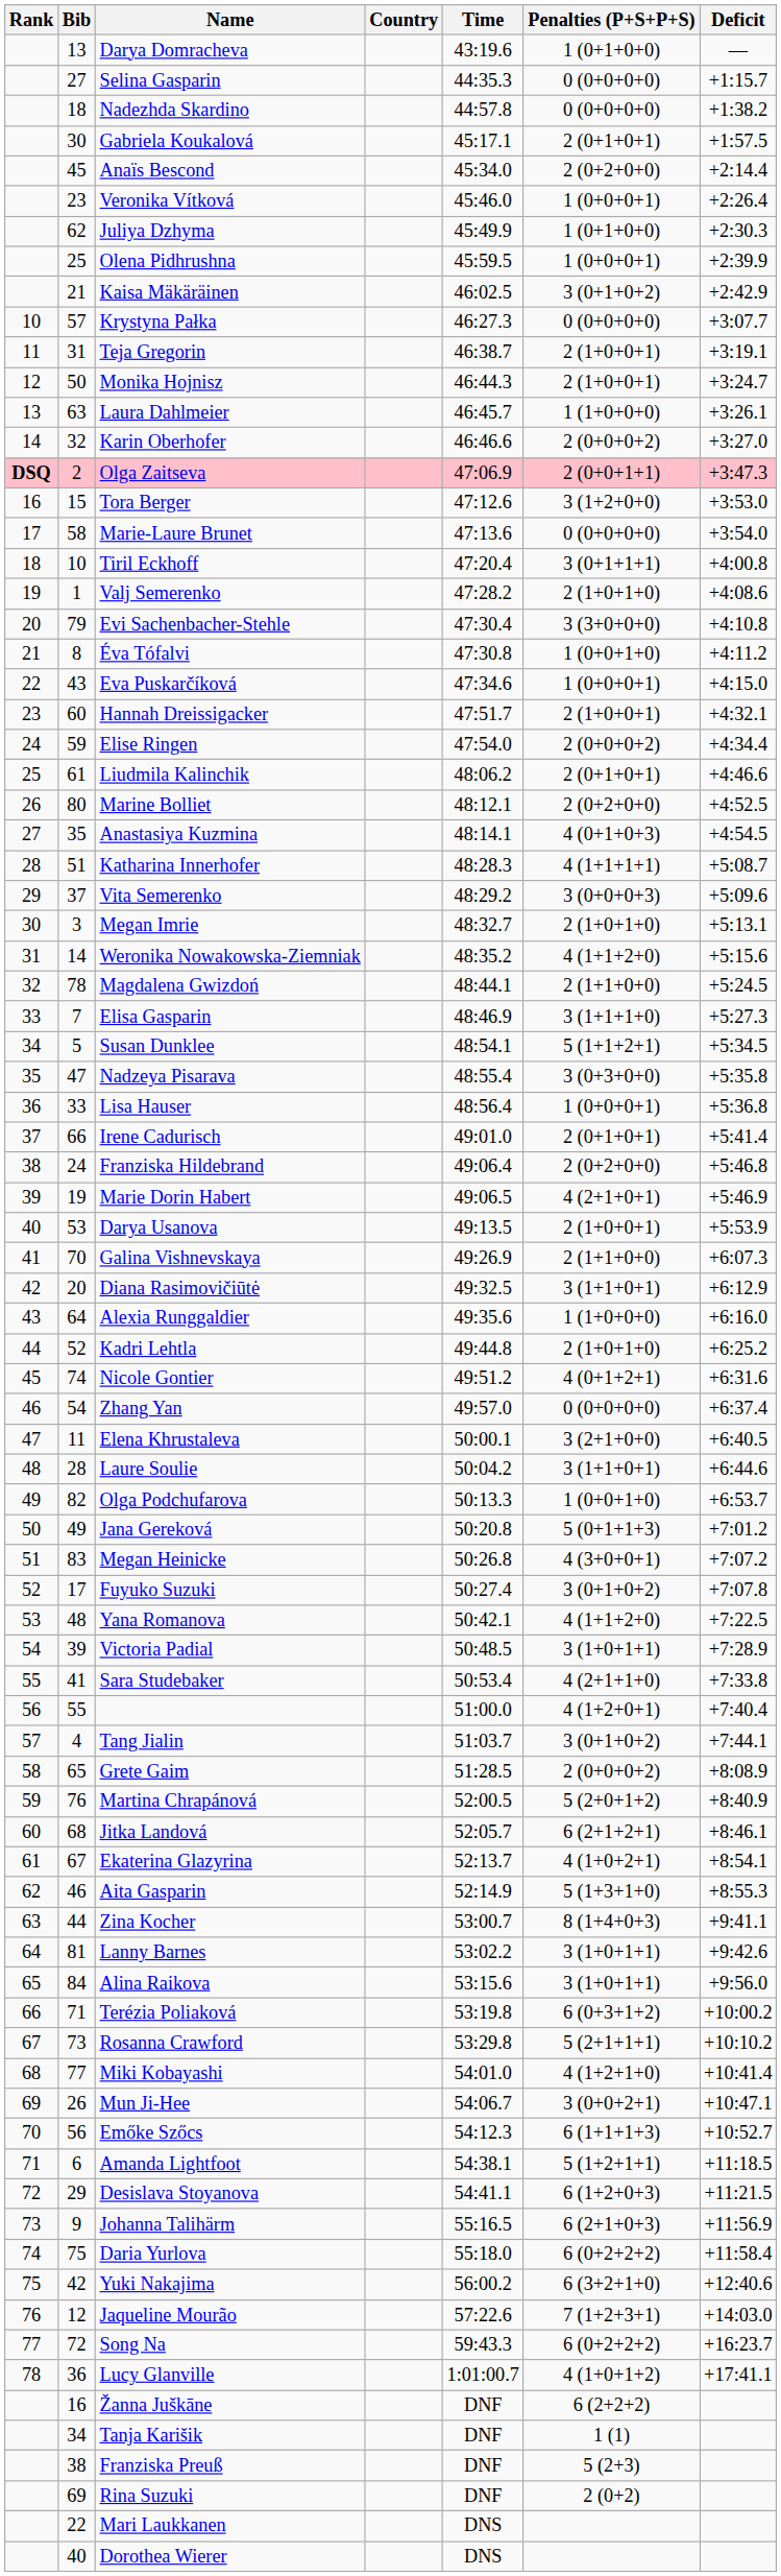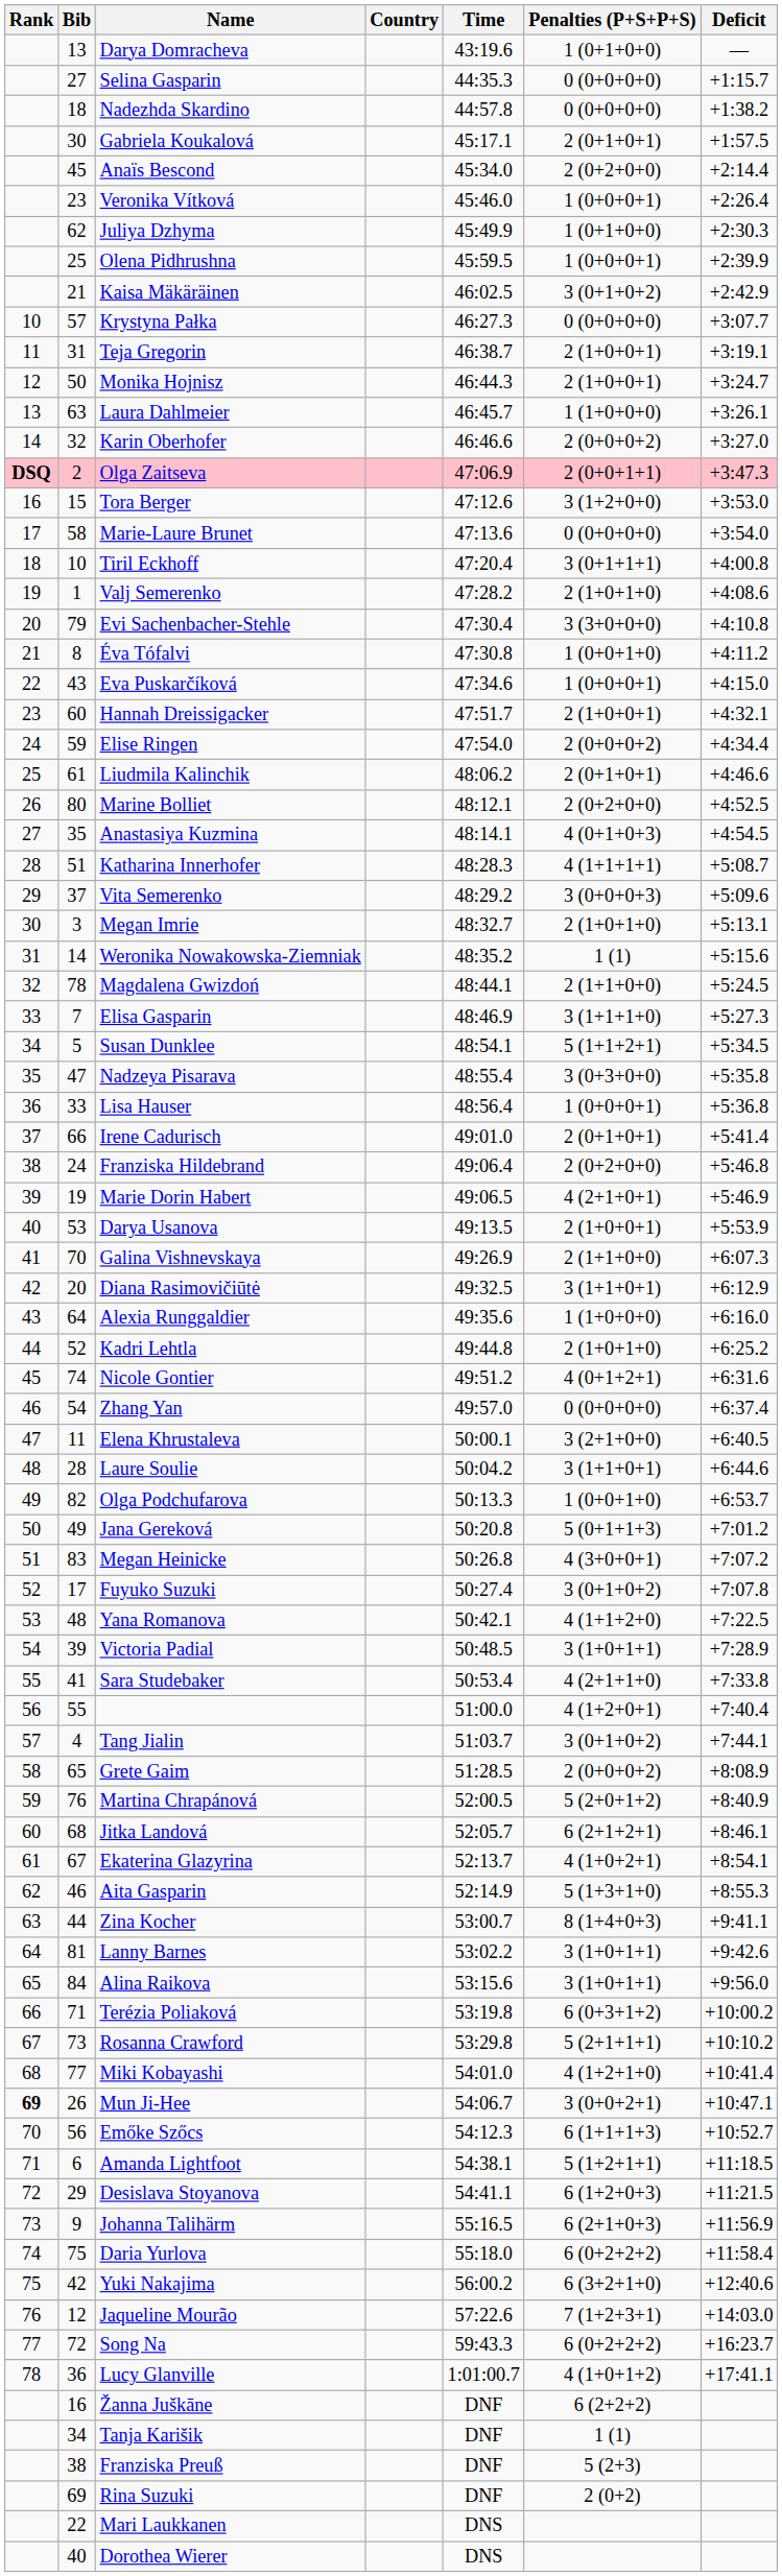 <table class="wikitable sortable" style="text-align:center">
 <tr>
 <th>Rank</th>
 <th>Bib</th>
 <th>Name</th>
 <th>Country</th>
 <th>Time</th>
 <th>Penalties (P+S+P+S)</th>
 <th>Deficit</th>
 </tr>
 <tr>
 <td></td>
 <td>13</td>
 <td align=left><a href='#'>Darya Domracheva</a></td>
 <td align=left></td>
 <td>43:19.6</td>
 <td>1 (0+1+0+0)</td>
 <td>—</td>
 </tr>
 <tr>
 <td></td>
 <td>27</td>
 <td align=left><a href='#'>Selina Gasparin</a></td>
 <td align=left></td>
 <td>44:35.3</td>
 <td>0 (0+0+0+0)</td>
 <td>+1:15.7</td>
 </tr>
 <tr>
 <td></td>
 <td>18</td>
 <td align=left><a href='#'>Nadezhda Skardino</a></td>
 <td align=left></td>
 <td>44:57.8</td>
 <td>0 (0+0+0+0)</td>
 <td>+1:38.2</td>
 </tr>
 <tr>
 <td></td>
 <td>30</td>
 <td align=left><a href='#'>Gabriela Koukalová</a></td>
 <td align=left></td>
 <td>45:17.1</td>
 <td>2 (0+1+0+1)</td>
 <td>+1:57.5</td>
 </tr>
 <tr>
 <td></td>
 <td>45</td>
 <td align=left><a href='#'>Anaïs Bescond</a></td>
 <td align=left></td>
 <td>45:34.0</td>
 <td>2 (0+2+0+0)</td>
 <td>+2:14.4</td>
 </tr>
 <tr>
 <td></td>
 <td>23</td>
 <td align=left><a href='#'>Veronika Vítková</a></td>
 <td align=left></td>
 <td>45:46.0</td>
 <td>1 (0+0+0+1)</td>
 <td>+2:26.4</td>
 </tr>
 <tr>
 <td></td>
 <td>62</td>
 <td align=left><a href='#'>Juliya Dzhyma</a></td>
 <td align=left></td>
 <td>45:49.9</td>
 <td>1 (0+1+0+0)</td>
 <td>+2:30.3</td>
 </tr>
 <tr>
 <td></td>
 <td>25</td>
 <td align=left><a href='#'>Olena Pidhrushna</a></td>
 <td align=left></td>
 <td>45:59.5</td>
 <td>1 (0+0+0+1)</td>
 <td>+2:39.9</td>
 </tr>
 <tr>
 <td></td>
 <td>21</td>
 <td align=left><a href='#'>Kaisa Mäkäräinen</a></td>
 <td align=left></td>
 <td>46:02.5</td>
 <td>3 (0+1+0+2)</td>
 <td>+2:42.9</td>
 </tr>
 <tr>
 <td>10</td>
 <td>57</td>
 <td align=left><a href='#'>Krystyna Pałka</a></td>
 <td align=left></td>
 <td>46:27.3</td>
 <td>0 (0+0+0+0)</td>
 <td>+3:07.7</td>
 </tr>
 <tr>
 <td>11</td>
 <td>31</td>
 <td align=left><a href='#'>Teja Gregorin</a></td>
 <td align=left></td>
 <td>46:38.7</td>
 <td>2 (1+0+0+1)</td>
 <td>+3:19.1</td>
 </tr>
 <tr>
 <td>12</td>
 <td>50</td>
 <td align=left><a href='#'>Monika Hojnisz</a></td>
 <td align=left></td>
 <td>46:44.3</td>
 <td>2 (1+0+0+1)</td>
 <td>+3:24.7</td>
 </tr>
 <tr>
 <td>13</td>
 <td>63</td>
 <td align=left><a href='#'>Laura Dahlmeier</a></td>
 <td align=left></td>
 <td>46:45.7</td>
 <td>1 (1+0+0+0)</td>
 <td>+3:26.1</td>
 </tr>
 <tr>
 <td>14</td>
 <td>32</td>
 <td align=left><a href='#'>Karin Oberhofer</a></td>
 <td align=left></td>
 <td>46:46.6</td>
 <td>2 (0+0+0+2)</td>
 <td>+3:27.0</td>
 </tr>
 <tr bgcolor=pink>
 <td><strong>DSQ</strong></td>
 <td>2</td>
 <td align=left><a href='#'>Olga Zaitseva</a></td>
 <td align=left></td>
 <td>47:06.9</td>
 <td>2 (0+0+1+1)</td>
 <td>+3:47.3</td>
 </tr>
 <tr>
 <td>16</td>
 <td>15</td>
 <td align=left><a href='#'>Tora Berger</a></td>
 <td align=left></td>
 <td>47:12.6</td>
 <td>3 (1+2+0+0)</td>
 <td>+3:53.0</td>
 </tr>
 <tr>
 <td>17</td>
 <td>58</td>
 <td align=left><a href='#'>Marie-Laure Brunet</a></td>
 <td align=left></td>
 <td>47:13.6</td>
 <td>0 (0+0+0+0)</td>
 <td>+3:54.0</td>
 </tr>
 <tr>
 <td>18</td>
 <td>10</td>
 <td align=left><a href='#'>Tiril Eckhoff</a></td>
 <td align=left></td>
 <td>47:20.4</td>
 <td>3 (0+1+1+1)</td>
 <td>+4:00.8</td>
 </tr>
 <tr>
 <td>19</td>
 <td>1</td>
 <td align=left><a href='#'>Valj Semerenko</a></td>
 <td align=left></td>
 <td>47:28.2</td>
 <td>2 (1+0+1+0)</td>
 <td>+4:08.6</td>
 </tr>
 <tr>
 <td>20</td>
 <td>79</td>
 <td align=left><a href='#'>Evi Sachenbacher-Stehle</a></td>
 <td align=left></td>
 <td>47:30.4</td>
 <td>3 (3+0+0+0)</td>
 <td>+4:10.8</td>
 </tr>
 <tr>
 <td>21</td>
 <td>8</td>
 <td align=left><a href='#'>Éva Tófalvi</a></td>
 <td align=left></td>
 <td>47:30.8</td>
 <td>1 (0+0+1+0)</td>
 <td>+4:11.2</td>
 </tr>
 <tr>
 <td>22</td>
 <td>43</td>
 <td align=left><a href='#'>Eva Puskarčíková</a></td>
 <td align=left></td>
 <td>47:34.6</td>
 <td>1 (0+0+0+1)</td>
 <td>+4:15.0</td>
 </tr>
 <tr>
 <td>23</td>
 <td>60</td>
 <td align=left><a href='#'>Hannah Dreissigacker</a></td>
 <td align=left></td>
 <td>47:51.7</td>
 <td>2 (1+0+0+1)</td>
 <td>+4:32.1</td>
 </tr>
 <tr>
 <td>24</td>
 <td>59</td>
 <td align=left><a href='#'>Elise Ringen</a></td>
 <td align=left></td>
 <td>47:54.0</td>
 <td>2 (0+0+0+2)</td>
 <td>+4:34.4</td>
 </tr>
 <tr>
 <td>25</td>
 <td>61</td>
 <td align=left><a href='#'>Liudmila Kalinchik</a></td>
 <td align=left></td>
 <td>48:06.2</td>
 <td>2 (0+1+0+1)</td>
 <td>+4:46.6</td>
 </tr>
 <tr>
 <td>26</td>
 <td>80</td>
 <td align=left><a href='#'>Marine Bolliet</a></td>
 <td align=left></td>
 <td>48:12.1</td>
 <td>2 (0+2+0+0)</td>
 <td>+4:52.5</td>
 </tr>
 <tr>
 <td>27</td>
 <td>35</td>
 <td align=left><a href='#'>Anastasiya Kuzmina</a></td>
 <td align=left></td>
 <td>48:14.1</td>
 <td>4 (0+1+0+3)</td>
 <td>+4:54.5</td>
 </tr>
 <tr>
 <td>28</td>
 <td>51</td>
 <td align=left><a href='#'>Katharina Innerhofer</a></td>
 <td align=left></td>
 <td>48:28.3</td>
 <td>4 (1+1+1+1)</td>
 <td>+5:08.7</td>
 </tr>
 <tr>
 <td>29</td>
 <td>37</td>
 <td align=left><a href='#'>Vita Semerenko</a></td>
 <td align=left></td>
 <td>48:29.2</td>
 <td>3 (0+0+0+3)</td>
 <td>+5:09.6</td>
 </tr>
 <tr>
 <td>30</td>
 <td>3</td>
 <td align=left><a href='#'>Megan Imrie</a></td>
 <td align=left></td>
 <td>48:32.7</td>
 <td>2 (1+0+1+0)</td>
 <td>+5:13.1</td>
 </tr>
 <tr>
 <td>31</td>
 <td>14</td>
 <td align=left><a href='#'>Weronika Nowakowska-Ziemniak</a></td>
 <td align=left></td>
 <td>48:35.2</td>
-<td>4 (1+1+2+0)</td>
+<td>1 (1)</td>
 <td>+5:15.6</td>
 </tr>
 <tr>
 <td>32</td>
 <td>78</td>
 <td align=left><a href='#'>Magdalena Gwizdoń</a></td>
 <td align=left></td>
 <td>48:44.1</td>
 <td>2 (1+1+0+0)</td>
 <td>+5:24.5</td>
 </tr>
 <tr>
 <td>33</td>
 <td>7</td>
 <td align=left><a href='#'>Elisa Gasparin</a></td>
 <td align=left></td>
 <td>48:46.9</td>
 <td>3 (1+1+1+0)</td>
 <td>+5:27.3</td>
 </tr>
 <tr>
 <td>34</td>
 <td>5</td>
 <td align=left><a href='#'>Susan Dunklee</a></td>
 <td align=left></td>
 <td>48:54.1</td>
 <td>5 (1+1+2+1)</td>
 <td>+5:34.5</td>
 </tr>
 <tr>
 <td>35</td>
 <td>47</td>
 <td align=left><a href='#'>Nadzeya Pisarava</a></td>
 <td align=left></td>
 <td>48:55.4</td>
 <td>3 (0+3+0+0)</td>
 <td>+5:35.8</td>
 </tr>
 <tr>
 <td>36</td>
 <td>33</td>
 <td align=left><a href='#'>Lisa Hauser</a></td>
 <td align=left></td>
 <td>48:56.4</td>
 <td>1 (0+0+0+1)</td>
 <td>+5:36.8</td>
 </tr>
 <tr>
 <td>37</td>
 <td>66</td>
 <td align=left><a href='#'>Irene Cadurisch</a></td>
 <td align=left></td>
 <td>49:01.0</td>
 <td>2 (0+1+0+1)</td>
 <td>+5:41.4</td>
 </tr>
 <tr>
 <td>38</td>
 <td>24</td>
 <td align=left><a href='#'>Franziska Hildebrand</a></td>
 <td align=left></td>
 <td>49:06.4</td>
 <td>2 (0+2+0+0)</td>
 <td>+5:46.8</td>
 </tr>
 <tr>
 <td>39</td>
 <td>19</td>
 <td align=left><a href='#'>Marie Dorin Habert</a></td>
 <td align=left></td>
 <td>49:06.5</td>
 <td>4 (2+1+0+1)</td>
 <td>+5:46.9</td>
 </tr>
 <tr>
 <td>40</td>
 <td>53</td>
 <td align=left><a href='#'>Darya Usanova</a></td>
 <td align=left></td>
 <td>49:13.5</td>
 <td>2 (1+0+0+1)</td>
 <td>+5:53.9</td>
 </tr>
 <tr>
 <td>41</td>
 <td>70</td>
 <td align=left><a href='#'>Galina Vishnevskaya</a></td>
 <td align=left></td>
 <td>49:26.9</td>
 <td>2 (1+1+0+0)</td>
 <td>+6:07.3</td>
 </tr>
 <tr>
 <td>42</td>
 <td>20</td>
 <td align=left><a href='#'>Diana Rasimovičiūtė</a></td>
 <td align=left></td>
 <td>49:32.5</td>
 <td>3 (1+1+0+1)</td>
 <td>+6:12.9</td>
 </tr>
 <tr>
 <td>43</td>
 <td>64</td>
 <td align=left><a href='#'>Alexia Runggaldier</a></td>
 <td align=left></td>
 <td>49:35.6</td>
 <td>1 (1+0+0+0)</td>
 <td>+6:16.0</td>
 </tr>
 <tr>
 <td>44</td>
 <td>52</td>
 <td align=left><a href='#'>Kadri Lehtla</a></td>
 <td align=left></td>
 <td>49:44.8</td>
 <td>2 (1+0+1+0)</td>
 <td>+6:25.2</td>
 </tr>
 <tr>
 <td>45</td>
 <td>74</td>
 <td align=left><a href='#'>Nicole Gontier</a></td>
 <td align=left></td>
 <td>49:51.2</td>
 <td>4 (0+1+2+1)</td>
 <td>+6:31.6</td>
 </tr>
 <tr>
 <td>46</td>
 <td>54</td>
 <td align=left><a href='#'>Zhang Yan</a></td>
 <td align=left></td>
 <td>49:57.0</td>
 <td>0 (0+0+0+0)</td>
 <td>+6:37.4</td>
 </tr>
 <tr>
 <td>47</td>
 <td>11</td>
 <td align=left><a href='#'>Elena Khrustaleva</a></td>
 <td align=left></td>
 <td>50:00.1</td>
 <td>3 (2+1+0+0)</td>
 <td>+6:40.5</td>
 </tr>
 <tr>
 <td>48</td>
 <td>28</td>
 <td align=left><a href='#'>Laure Soulie</a></td>
 <td align=left></td>
 <td>50:04.2</td>
 <td>3 (1+1+0+1)</td>
 <td>+6:44.6</td>
 </tr>
 <tr>
 <td>49</td>
 <td>82</td>
 <td align=left><a href='#'>Olga Podchufarova</a></td>
 <td align=left></td>
 <td>50:13.3</td>
 <td>1 (0+0+1+0)</td>
 <td>+6:53.7</td>
 </tr>
 <tr>
 <td>50</td>
 <td>49</td>
 <td align=left><a href='#'>Jana Gereková</a></td>
 <td align=left></td>
 <td>50:20.8</td>
 <td>5 (0+1+1+3)</td>
 <td>+7:01.2</td>
 </tr>
 <tr>
 <td>51</td>
 <td>83</td>
 <td align=left><a href='#'>Megan Heinicke</a></td>
 <td align=left></td>
 <td>50:26.8</td>
 <td>4 (3+0+0+1)</td>
 <td>+7:07.2</td>
 </tr>
 <tr>
 <td>52</td>
 <td>17</td>
 <td align=left><a href='#'>Fuyuko Suzuki</a></td>
 <td align=left></td>
 <td>50:27.4</td>
 <td>3 (0+1+0+2)</td>
 <td>+7:07.8</td>
 </tr>
 <tr>
 <td>53</td>
 <td>48</td>
 <td align=left><a href='#'>Yana Romanova</a></td>
 <td align=left></td>
 <td>50:42.1</td>
 <td>4 (1+1+2+0)</td>
 <td>+7:22.5</td>
 </tr>
 <tr>
 <td>54</td>
 <td>39</td>
 <td align=left><a href='#'>Victoria Padial</a></td>
 <td align=left></td>
 <td>50:48.5</td>
 <td>3 (1+0+1+1)</td>
 <td>+7:28.9</td>
 </tr>
 <tr>
 <td>55</td>
 <td>41</td>
 <td align=left><a href='#'>Sara Studebaker</a></td>
 <td align=left></td>
 <td>50:53.4</td>
 <td>4 (2+1+1+0)</td>
 <td>+7:33.8</td>
 </tr>
 <tr>
 <td>56</td>
 <td>55</td>
 <td align=left></td>
 <td align=left></td>
 <td>51:00.0</td>
 <td>4 (1+2+0+1)</td>
 <td>+7:40.4</td>
 </tr>
 <tr>
 <td>57</td>
 <td>4</td>
 <td align=left><a href='#'>Tang Jialin</a></td>
 <td align=left></td>
 <td>51:03.7</td>
 <td>3 (0+1+0+2)</td>
 <td>+7:44.1</td>
 </tr>
 <tr>
 <td>58</td>
 <td>65</td>
 <td align=left><a href='#'>Grete Gaim</a></td>
 <td align=left></td>
 <td>51:28.5</td>
 <td>2 (0+0+0+2)</td>
 <td>+8:08.9</td>
 </tr>
 <tr>
 <td>59</td>
 <td>76</td>
 <td align=left><a href='#'>Martina Chrapánová</a></td>
 <td align=left></td>
 <td>52:00.5</td>
 <td>5 (2+0+1+2)</td>
 <td>+8:40.9</td>
 </tr>
 <tr>
 <td>60</td>
 <td>68</td>
 <td align=left><a href='#'>Jitka Landová</a></td>
 <td align=left></td>
 <td>52:05.7</td>
 <td>6 (2+1+2+1)</td>
 <td>+8:46.1</td>
 </tr>
 <tr>
 <td>61</td>
 <td>67</td>
 <td align=left><a href='#'>Ekaterina Glazyrina</a></td>
 <td align=left></td>
 <td>52:13.7</td>
 <td>4 (1+0+2+1)</td>
 <td>+8:54.1</td>
 </tr>
 <tr>
 <td>62</td>
 <td>46</td>
 <td align=left><a href='#'>Aita Gasparin</a></td>
 <td align=left></td>
 <td>52:14.9</td>
 <td>5 (1+3+1+0)</td>
 <td>+8:55.3</td>
 </tr>
 <tr>
 <td>63</td>
 <td>44</td>
 <td align=left><a href='#'>Zina Kocher</a></td>
 <td align=left></td>
 <td>53:00.7</td>
 <td>8 (1+4+0+3)</td>
 <td>+9:41.1</td>
 </tr>
 <tr>
 <td>64</td>
 <td>81</td>
 <td align=left><a href='#'>Lanny Barnes</a></td>
 <td align=left></td>
 <td>53:02.2</td>
 <td>3 (1+0+1+1)</td>
 <td>+9:42.6</td>
 </tr>
 <tr>
 <td>65</td>
 <td>84</td>
 <td align=left><a href='#'>Alina Raikova</a></td>
 <td align=left></td>
 <td>53:15.6</td>
 <td>3 (1+0+1+1)</td>
 <td>+9:56.0</td>
 </tr>
 <tr>
 <td>66</td>
 <td>71</td>
 <td align=left><a href='#'>Terézia Poliaková</a></td>
 <td align=left></td>
 <td>53:19.8</td>
 <td>6 (0+3+1+2)</td>
 <td>+10:00.2</td>
 </tr>
 <tr>
 <td>67</td>
 <td>73</td>
 <td align=left><a href='#'>Rosanna Crawford</a></td>
 <td align=left></td>
 <td>53:29.8</td>
 <td>5 (2+1+1+1)</td>
 <td>+10:10.2</td>
 </tr>
 <tr>
 <td>68</td>
 <td>77</td>
 <td align=left><a href='#'>Miki Kobayashi</a></td>
 <td align=left></td>
 <td>54:01.0</td>
 <td>4 (1+2+1+0)</td>
 <td>+10:41.4</td>
 </tr>
 <tr>
-<td>69</td>
+<td><strong>69</strong></td>
 <td>26</td>
 <td align=left><a href='#'>Mun Ji-Hee</a></td>
 <td align=left></td>
 <td>54:06.7</td>
 <td>3 (0+0+2+1)</td>
 <td>+10:47.1</td>
 </tr>
 <tr>
 <td>70</td>
 <td>56</td>
 <td align=left><a href='#'>Emőke Szőcs</a></td>
 <td align=left></td>
 <td>54:12.3</td>
 <td>6 (1+1+1+3)</td>
 <td>+10:52.7</td>
 </tr>
 <tr>
 <td>71</td>
 <td>6</td>
 <td align=left><a href='#'>Amanda Lightfoot</a></td>
 <td align=left></td>
 <td>54:38.1</td>
 <td>5 (1+2+1+1)</td>
 <td>+11:18.5</td>
 </tr>
 <tr>
 <td>72</td>
 <td>29</td>
 <td align=left><a href='#'>Desislava Stoyanova</a></td>
 <td align=left></td>
 <td>54:41.1</td>
 <td>6 (1+2+0+3)</td>
 <td>+11:21.5</td>
 </tr>
 <tr>
 <td>73</td>
 <td>9</td>
 <td align=left><a href='#'>Johanna Talihärm</a></td>
 <td align=left></td>
 <td>55:16.5</td>
 <td>6 (2+1+0+3)</td>
 <td>+11:56.9</td>
 </tr>
 <tr>
 <td>74</td>
 <td>75</td>
 <td align=left><a href='#'>Daria Yurlova</a></td>
 <td align=left></td>
 <td>55:18.0</td>
 <td>6 (0+2+2+2)</td>
 <td>+11:58.4</td>
 </tr>
 <tr>
 <td>75</td>
 <td>42</td>
 <td align=left><a href='#'>Yuki Nakajima</a></td>
 <td align=left></td>
 <td>56:00.2</td>
 <td>6 (3+2+1+0)</td>
 <td>+12:40.6</td>
 </tr>
 <tr>
 <td>76</td>
 <td>12</td>
 <td align=left><a href='#'>Jaqueline Mourão</a></td>
 <td align=left></td>
 <td>57:22.6</td>
 <td>7 (1+2+3+1)</td>
 <td>+14:03.0</td>
 </tr>
 <tr>
 <td>77</td>
 <td>72</td>
 <td align=left><a href='#'>Song Na</a></td>
 <td align=left></td>
 <td>59:43.3</td>
 <td>6 (0+2+2+2)</td>
 <td>+16:23.7</td>
 </tr>
 <tr>
 <td>78</td>
 <td>36</td>
 <td align=left><a href='#'>Lucy Glanville</a></td>
 <td align=left></td>
 <td>1:01:00.7</td>
 <td>4 (1+0+1+2)</td>
 <td>+17:41.1</td>
 </tr>
 <tr>
 <td></td>
 <td>16</td>
 <td align=left><a href='#'>Žanna Juškāne</a></td>
 <td align=left></td>
 <td>DNF</td>
 <td>6 (2+2+2)</td>
 <td></td>
 </tr>
 <tr>
 <td></td>
 <td>34</td>
 <td align=left><a href='#'>Tanja Karišik</a></td>
 <td align=left></td>
 <td>DNF</td>
 <td>1 (1)</td>
 <td></td>
 </tr>
 <tr>
 <td></td>
 <td>38</td>
 <td align=left><a href='#'>Franziska Preuß</a></td>
 <td align=left></td>
 <td>DNF</td>
 <td>5 (2+3)</td>
 <td></td>
 </tr>
 <tr>
 <td></td>
 <td>69</td>
 <td align=left><a href='#'>Rina Suzuki</a></td>
 <td align=left></td>
 <td>DNF</td>
 <td>2 (0+2)</td>
 <td></td>
 </tr>
 <tr>
 <td></td>
 <td>22</td>
 <td align=left><a href='#'>Mari Laukkanen</a></td>
 <td align=left></td>
 <td>DNS</td>
 <td></td>
 <td></td>
 </tr>
 <tr>
 <td></td>
 <td>40</td>
 <td align=left><a href='#'>Dorothea Wierer</a></td>
 <td align=left></td>
 <td>DNS</td>
 <td></td>
 <td></td>
 </tr>
 </table>
